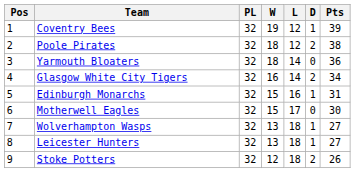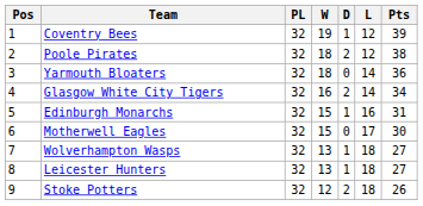 <table class=wikitable width="450" style="background:#FFFFFF;">
 <tr>
 <th>Pos</th>
 <th>Team</th>
 <th>PL</th>
 <th>W</th>
+<th>D</th>
 <th>L</th>
-<th>D</th>
 <th>Pts</th>
 </tr>
 <tr>
 <td>1</td>
 <td><a href='#'>Coventry Bees</a></td>
 <td align="center">32</td>
 <td align="center">19</td>
+<td align="center">1</td>
 <td align="center">12</td>
-<td align="center">1</td>
 <td align="center">39</td>
 </tr>
 <tr>
 <td>2</td>
 <td><a href='#'>Poole Pirates</a></td>
 <td align="center">32</td>
 <td align="center">18</td>
+<td align="center">2</td>
 <td align="center">12</td>
-<td align="center">2</td>
 <td align="center">38</td>
 </tr>
 <tr>
 <td>3</td>
 <td><a href='#'>Yarmouth Bloaters</a></td>
 <td align="center">32</td>
 <td align="center">18</td>
+<td align="center">0</td>
 <td align="center">14</td>
-<td align="center">0</td>
 <td align="center">36</td>
 </tr>
 <tr>
 <td>4</td>
 <td><a href='#'>Glasgow White City Tigers</a></td>
 <td align="center">32</td>
 <td align="center">16</td>
+<td align="center">2</td>
 <td align="center">14</td>
-<td align="center">2</td>
 <td align="center">34</td>
 </tr>
 <tr>
 <td>5</td>
 <td><a href='#'>Edinburgh Monarchs</a></td>
 <td align="center">32</td>
 <td align="center">15</td>
+<td align="center">1</td>
 <td align="center">16</td>
-<td align="center">1</td>
 <td align="center">31</td>
 </tr>
 <tr>
 <td>6</td>
 <td><a href='#'>Motherwell Eagles</a></td>
 <td align="center">32</td>
 <td align="center">15</td>
+<td align="center">0</td>
 <td align="center">17</td>
-<td align="center">0</td>
 <td align="center">30</td>
 </tr>
 <tr>
 <td>7</td>
 <td><a href='#'>Wolverhampton Wasps</a></td>
 <td align="center">32</td>
 <td align="center">13</td>
+<td align="center">1</td>
 <td align="center">18</td>
-<td align="center">1</td>
 <td align="center">27</td>
 </tr>
 <tr>
 <td>8</td>
 <td><a href='#'>Leicester Hunters</a></td>
 <td align="center">32</td>
 <td align="center">13</td>
+<td align="center">1</td>
 <td align="center">18</td>
-<td align="center">1</td>
 <td align="center">27</td>
 </tr>
 <tr>
 <td>9</td>
 <td><a href='#'>Stoke Potters</a></td>
 <td align="center">32</td>
 <td align="center">12</td>
+<td align="center">2</td>
 <td align="center">18</td>
-<td align="center">2</td>
 <td align="center">26</td>
 </tr>
 </table>
